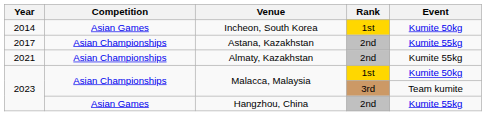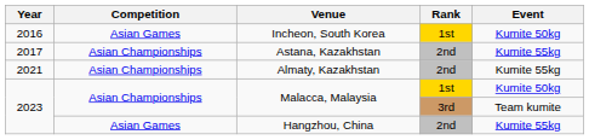 <table class="wikitable sortable" width=45% style="font-size:90%; text-align:center;">
 <tr>
 <th>Year</th>
 <th>Competition</th>
 <th>Venue</th>
 <th>Rank</th>
 <th>Event</th>
 </tr>
 <tr>
-<td>2014</td>
+<td>2016</td>
 <td><a href='#'>Asian Games</a></td>
 <td>Incheon, South Korea</td>
 <td bgcolor="gold">1st</td>
 <td><a href='#'>Kumite 50kg</a></td>
 </tr>
 <tr>
 <td>2017</td>
 <td><a href='#'>Asian Championships</a></td>
 <td>Astana, Kazakhstan</td>
 <td bgcolor="silver">2nd</td>
 <td><a href='#'>Kumite 55kg</a></td>
 </tr>
 <tr>
 <td>2021</td>
 <td><a href='#'>Asian Championships</a></td>
 <td>Almaty, Kazakhstan</td>
 <td bgcolor="silver">2nd</td>
 <td>Kumite 55kg</td>
 </tr>
 <tr>
 <td rowspan=3>2023</td>
 <td rowspan=2><a href='#'>Asian Championships</a></td>
 <td rowspan=2>Malacca, Malaysia</td>
 <td bgcolor="gold">1st</td>
 <td><a href='#'>Kumite 50kg</a></td>
 </tr>
 <tr>
 <td bgcolor="cc9966">3rd</td>
 <td>Team kumite</td>
 </tr>
 <tr>
 <td><a href='#'>Asian Games</a></td>
 <td>Hangzhou, China</td>
 <td bgcolor="silver">2nd</td>
 <td><a href='#'>Kumite 55kg</a></td>
 </tr>
 </table>
